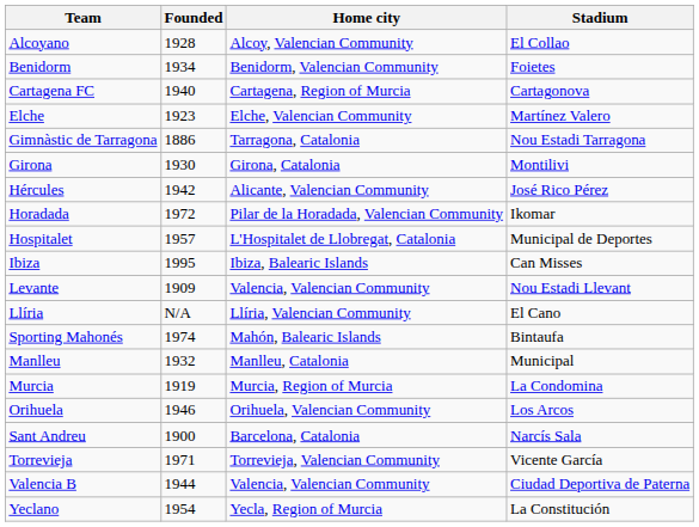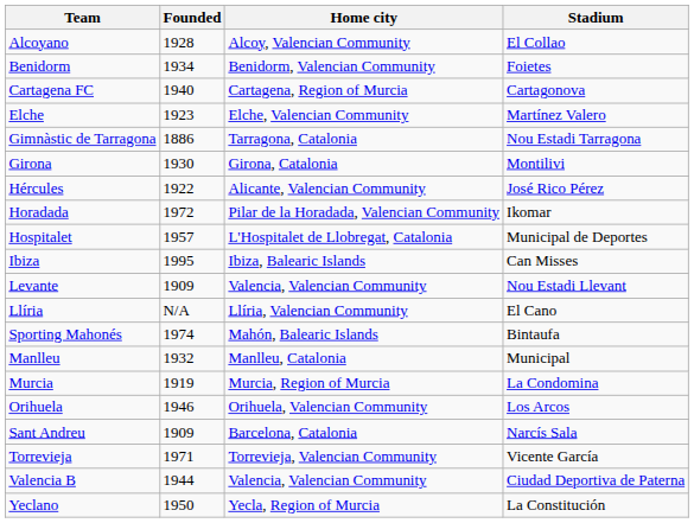 <table class="wikitable sortable">
 <tr>
 <th>Team</th>
 <th>Founded</th>
 <th>Home city</th>
 <th>Stadium</th>
 </tr>
 <tr>
 <td><a href='#'>Alcoyano</a></td>
 <td>1928</td>
 <td><a href='#'>Alcoy</a>, <a href='#'>Valencian Community</a></td>
 <td><a href='#'>El Collao</a></td>
 </tr>
 <tr>
 <td><a href='#'>Benidorm</a></td>
 <td>1934</td>
 <td><a href='#'>Benidorm</a>, <a href='#'>Valencian Community</a></td>
 <td><a href='#'>Foietes</a></td>
 </tr>
 <tr>
 <td><a href='#'>Cartagena FC</a></td>
 <td>1940</td>
 <td><a href='#'>Cartagena</a>, <a href='#'>Region of Murcia</a></td>
 <td><a href='#'>Cartagonova</a></td>
 </tr>
 <tr>
 <td><a href='#'>Elche</a></td>
 <td>1923</td>
 <td><a href='#'>Elche</a>, <a href='#'>Valencian Community</a></td>
 <td><a href='#'>Martínez Valero</a></td>
 </tr>
 <tr>
 <td><a href='#'>Gimnàstic de Tarragona</a></td>
 <td>1886</td>
 <td><a href='#'>Tarragona</a>, <a href='#'>Catalonia</a></td>
 <td><a href='#'>Nou Estadi Tarragona</a></td>
 </tr>
 <tr>
 <td><a href='#'>Girona</a></td>
 <td>1930</td>
 <td><a href='#'>Girona</a>, <a href='#'>Catalonia</a></td>
 <td><a href='#'>Montilivi</a></td>
 </tr>
 <tr>
 <td><a href='#'>Hércules</a></td>
-<td>1942</td>
+<td>1922</td>
 <td><a href='#'>Alicante</a>, <a href='#'>Valencian Community</a></td>
 <td><a href='#'>José Rico Pérez</a></td>
 </tr>
 <tr>
 <td><a href='#'>Horadada</a></td>
 <td>1972</td>
 <td><a href='#'>Pilar de la Horadada</a>, <a href='#'>Valencian Community</a></td>
 <td>Ikomar</td>
 </tr>
 <tr>
 <td><a href='#'>Hospitalet</a></td>
 <td>1957</td>
 <td><a href='#'>L'Hospitalet de Llobregat</a>, <a href='#'>Catalonia</a></td>
 <td>Municipal de Deportes</td>
 </tr>
 <tr>
 <td><a href='#'>Ibiza</a></td>
 <td>1995</td>
 <td><a href='#'>Ibiza</a>, <a href='#'>Balearic Islands</a></td>
 <td>Can Misses</td>
 </tr>
 <tr>
 <td><a href='#'>Levante</a></td>
 <td>1909</td>
 <td><a href='#'>Valencia</a>, <a href='#'>Valencian Community</a></td>
 <td><a href='#'>Nou Estadi Llevant</a></td>
 </tr>
 <tr>
 <td><a href='#'>Llíria</a></td>
 <td>N/A</td>
 <td><a href='#'>Llíria</a>, <a href='#'>Valencian Community</a></td>
 <td>El Cano</td>
 </tr>
 <tr>
 <td><a href='#'>Sporting Mahonés</a></td>
 <td>1974</td>
 <td><a href='#'>Mahón</a>, <a href='#'>Balearic Islands</a></td>
 <td>Bintaufa</td>
 </tr>
 <tr>
 <td><a href='#'>Manlleu</a></td>
 <td>1932</td>
 <td><a href='#'>Manlleu</a>, <a href='#'>Catalonia</a></td>
 <td>Municipal</td>
 </tr>
 <tr>
 <td><a href='#'>Murcia</a></td>
 <td>1919</td>
 <td><a href='#'>Murcia</a>, <a href='#'>Region of Murcia</a></td>
 <td><a href='#'>La Condomina</a></td>
 </tr>
 <tr>
 <td><a href='#'>Orihuela</a></td>
 <td>1946</td>
 <td><a href='#'>Orihuela</a>, <a href='#'>Valencian Community</a></td>
 <td><a href='#'>Los Arcos</a></td>
 </tr>
 <tr>
 <td><a href='#'>Sant Andreu</a></td>
-<td>1900</td>
+<td>1909</td>
 <td><a href='#'>Barcelona</a>, <a href='#'>Catalonia</a></td>
 <td><a href='#'>Narcís Sala</a></td>
 </tr>
 <tr>
 <td><a href='#'>Torrevieja</a></td>
 <td>1971</td>
 <td><a href='#'>Torrevieja</a>, <a href='#'>Valencian Community</a></td>
 <td>Vicente García</td>
 </tr>
 <tr>
 <td><a href='#'>Valencia B</a></td>
 <td>1944</td>
 <td><a href='#'>Valencia</a>, <a href='#'>Valencian Community</a></td>
 <td><a href='#'>Ciudad Deportiva de Paterna</a></td>
 </tr>
 <tr>
 <td><a href='#'>Yeclano</a></td>
-<td>1954</td>
+<td>1950</td>
 <td><a href='#'>Yecla</a>, <a href='#'>Region of Murcia</a></td>
 <td>La Constitución</td>
 </tr>
 </table>
